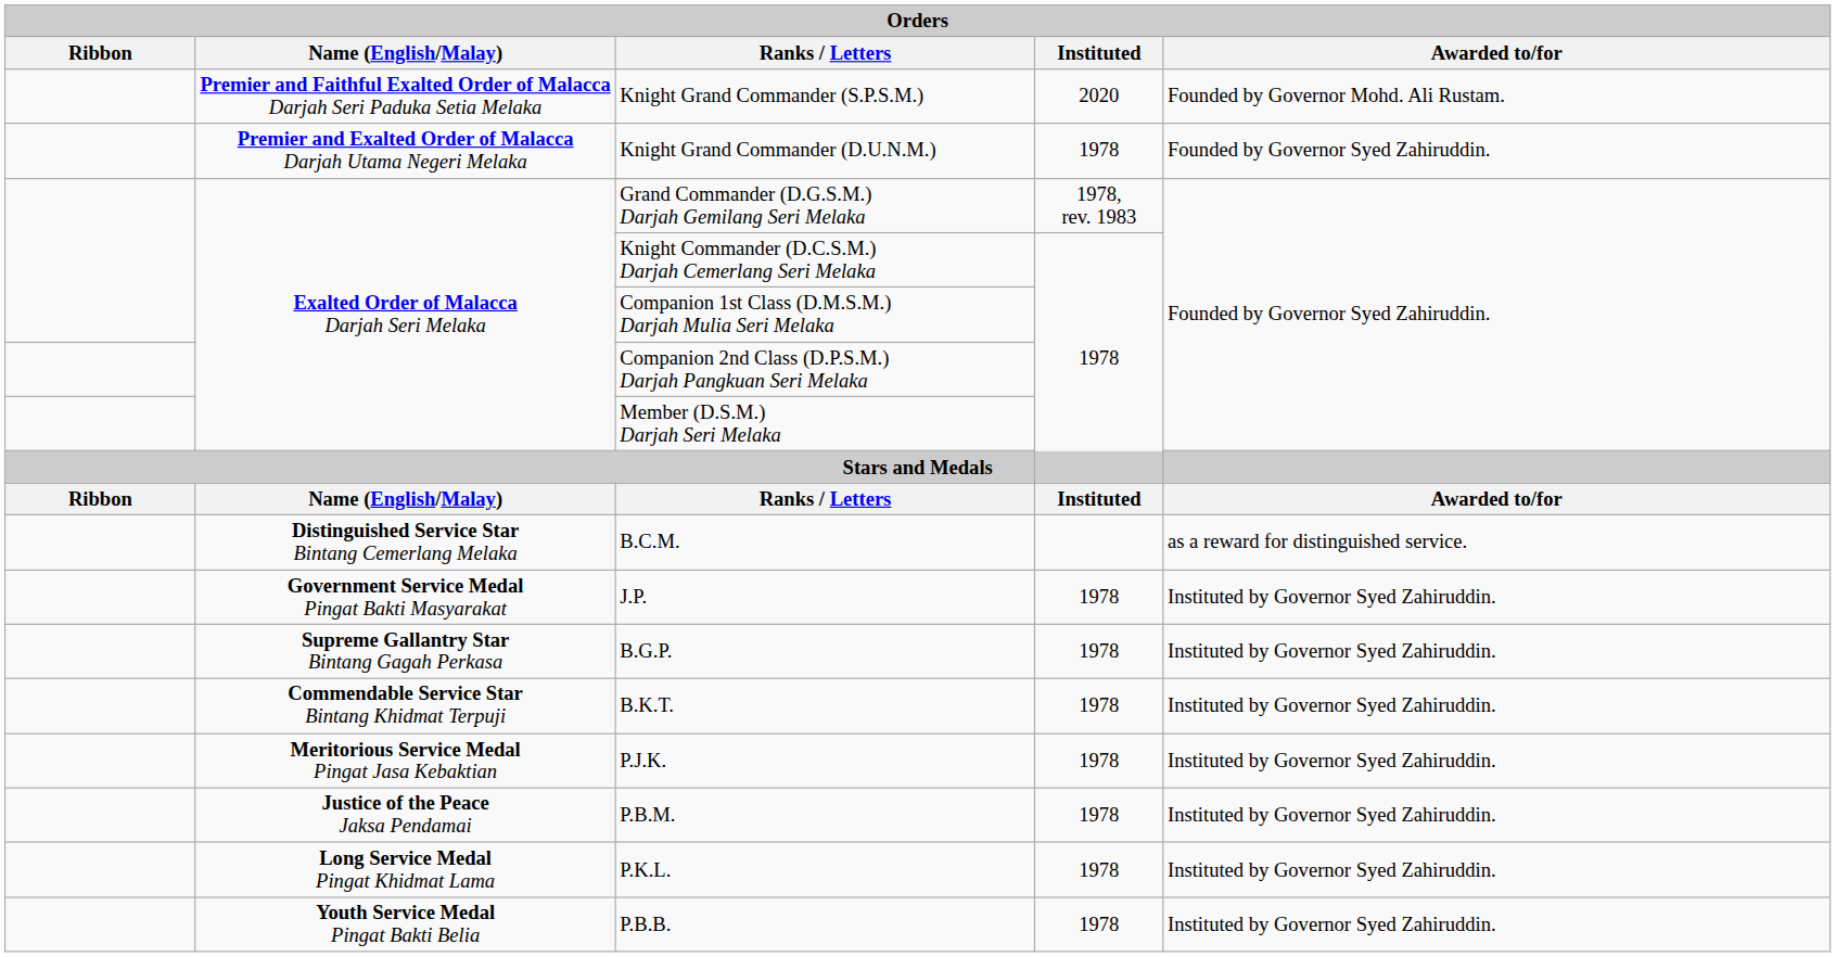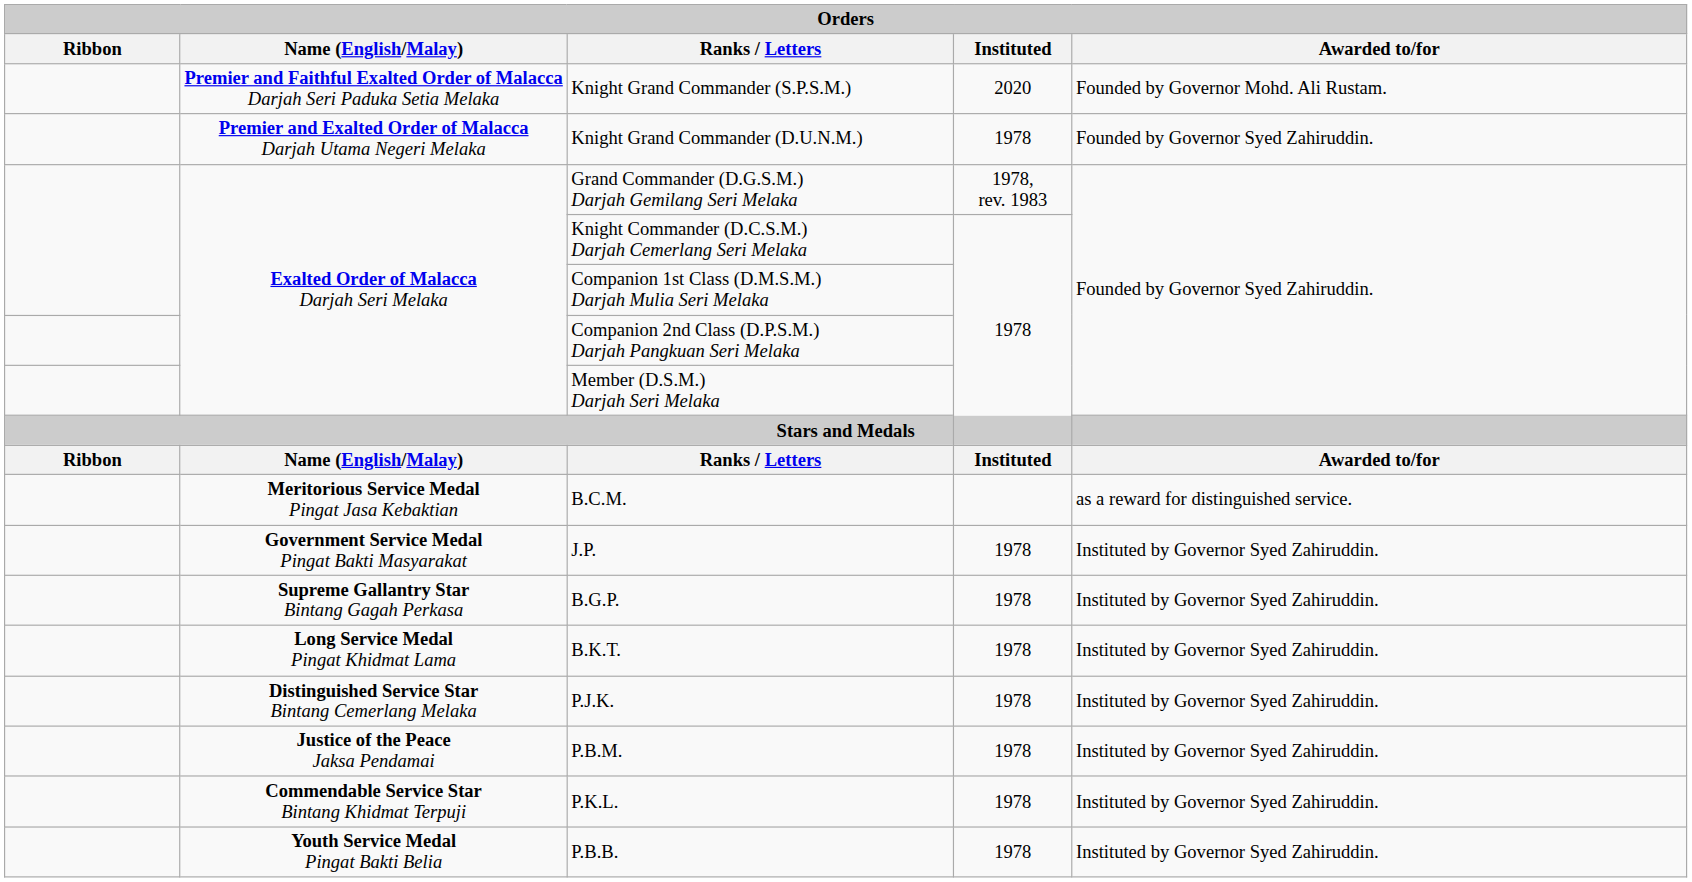 <table class="wikitable">
 <tr>
 <th colspan=5 style="background-color:#cccccc">Orders</th>
 </tr>
 <tr>
 <th width="144px">Ribbon</th>
 <th width="23%">Name (<a href='#'>English</a>/<a href='#'>Malay</a>)</th>
 <th width="23%">Ranks / <a href='#'>Letters</a></th>
 <th width="7%">Instituted</th>
 <th>Awarded to/for</th>
 </tr>
 <tr>
 <td align=center></td>
 <td align=center><strong><a href='#'>Premier and Faithful Exalted Order of Malacca</a></strong><br><em>Darjah Seri Paduka Setia Melaka</em></td>
 <td>Knight Grand Commander (S.P.S.M.)</td>
 <td align=center>2020</td>
 <td>Founded by Governor Mohd. Ali Rustam.</td>
 </tr>
 <tr>
 <td align=center></td>
 <td align=center><strong><a href='#'>Premier and Exalted Order of Malacca</a></strong><br><em>Darjah Utama Negeri Melaka</em></td>
 <td>Knight Grand Commander (D.U.N.M.)</td>
 <td align=center>1978</td>
 <td>Founded by Governor Syed Zahiruddin.</td>
 </tr>
 <tr>
 <td rowspan="3" align="center"></td>
 <td rowspan="5" align="center"><strong><a href='#'>Exalted Order of Malacca</a></strong><br><em>Darjah Seri Melaka</em> <br></td>
 <td>Grand Commander (D.G.S.M.) <br> <em>Darjah Gemilang Seri Melaka</em></td>
 <td align=center>1978,<br> rev. 1983</td>
 <td rowspan="5">Founded by Governor Syed Zahiruddin.</td>
 </tr>
 <tr>
 <td>Knight Commander (D.C.S.M.) <br> <em>Darjah Cemerlang Seri Melaka</em></td>
 <td rowspan="5" align="center">1978</td>
 </tr>
 <tr>
 <td>Companion 1st Class (D.M.S.M.) <br> <em>Darjah Mulia Seri Melaka</em></td>
 </tr>
 <tr>
 <td align=center></td>
 <td>Companion 2nd Class (D.P.S.M.) <br> <em>Darjah Pangkuan Seri Melaka</em></td>
 </tr>
 <tr>
 <td align="center"></td>
 <td>Member (D.S.M.) <br> <em>Darjah Seri Melaka</em></td>
 </tr>
 <tr>
 <th colspan=5 style="background-color:#cccccc">Stars and Medals</th>
 </tr>
 <tr>
 <th width="144px">Ribbon</th>
 <th width="23%">Name (<a href='#'>English</a>/<a href='#'>Malay</a>)</th>
 <th width="23%">Ranks / <a href='#'>Letters</a></th>
 <th width="7%">Instituted</th>
 <th>Awarded to/for</th>
 </tr>
 <tr>
 <td align=center></td>
-<td align=center><strong>Distinguished Service Star</strong> <br> <em>Bintang Cemerlang Melaka</em></td>
+<td align=center><strong>Meritorious Service Medal</strong> <br> <em>Pingat Jasa Kebaktian</em></td>
 <td>B.C.M.</td>
 <td align=center></td>
 <td>as a reward for distinguished service.</td>
 </tr>
 <tr>
 <td align=center></td>
 <td align=center><strong>Government Service Medal</strong> <br> <em>Pingat Bakti Masyarakat</em></td>
 <td>J.P.</td>
 <td align=center>1978</td>
 <td>Instituted by Governor Syed Zahiruddin.</td>
 </tr>
 <tr>
 <td align=center></td>
 <td align=center><strong>Supreme Gallantry Star</strong> <br> <em>Bintang Gagah Perkasa</em></td>
 <td>B.G.P.</td>
 <td align=center>1978</td>
 <td>Instituted by Governor Syed Zahiruddin.</td>
 </tr>
 <tr>
 <td align=center></td>
-<td align=center><strong>Commendable Service Star</strong><br> <em>Bintang Khidmat Terpuji</em></td>
+<td align=center><strong>Long Service Medal</strong> <br> <em>Pingat Khidmat Lama</em></td>
 <td>B.K.T.</td>
 <td align=center>1978</td>
 <td>Instituted by Governor Syed Zahiruddin.</td>
 </tr>
 <tr>
 <td align=center></td>
-<td align=center><strong>Meritorious Service Medal</strong> <br> <em>Pingat Jasa Kebaktian</em></td>
+<td align=center><strong>Distinguished Service Star</strong> <br> <em>Bintang Cemerlang Melaka</em></td>
 <td>P.J.K.</td>
 <td align=center>1978</td>
 <td>Instituted by Governor Syed Zahiruddin.</td>
 </tr>
 <tr>
 <td align=center></td>
 <td align=center><strong>Justice of the Peace</strong> <br> <em>Jaksa Pendamai</em></td>
 <td>P.B.M.</td>
 <td align=center>1978</td>
 <td>Instituted by Governor Syed Zahiruddin.</td>
 </tr>
 <tr>
 <td align=center></td>
-<td align=center><strong>Long Service Medal</strong> <br> <em>Pingat Khidmat Lama</em></td>
+<td align=center><strong>Commendable Service Star</strong><br> <em>Bintang Khidmat Terpuji</em></td>
 <td>P.K.L.</td>
 <td align=center>1978</td>
 <td>Instituted by Governor Syed Zahiruddin.</td>
 </tr>
 <tr>
 <td align=center></td>
 <td align=center><strong>Youth Service Medal</strong> <br> <em>Pingat Bakti Belia</em></td>
 <td>P.B.B.</td>
 <td align=center>1978</td>
 <td>Instituted by Governor Syed Zahiruddin.</td>
 </tr>
 </table>
